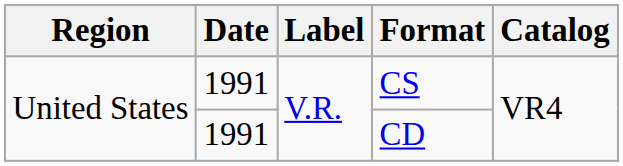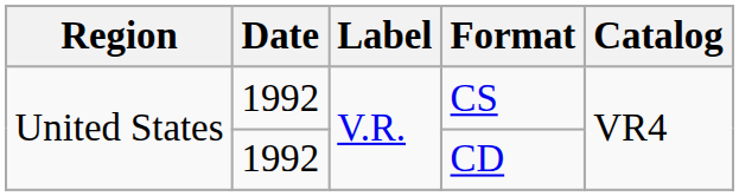 <table class="wikitable">
 <tr>
 <th>Region</th>
 <th>Date</th>
 <th>Label</th>
 <th>Format</th>
 <th>Catalog</th>
 </tr>
 <tr>
 <td rowspan="2">United States</td>
-<td>1991</td>
+<td>1992</td>
 <td rowspan="2"><a href='#'>V.R.</a></td>
 <td><a href='#'>CS</a></td>
 <td rowspan="2">VR4</td>
 </tr>
 <tr>
-<td>1991</td>
+<td>1992</td>
 <td><a href='#'>CD</a></td>
 </tr>
 </table>
